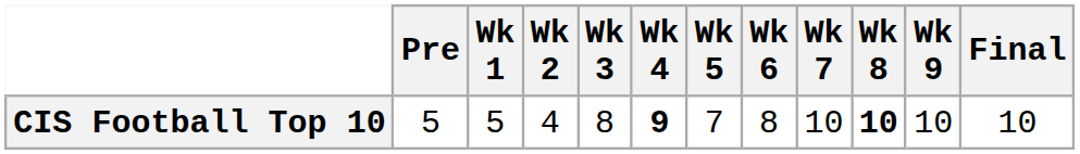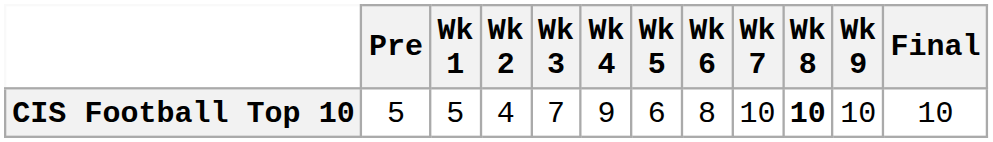 <table class="wikitable" style="white-space:nowrap;font-size:100%;">
 <tr>
 <th style="background:white; border-top-style:hidden; border-left-style:hidden;"> </th>
 <th>Pre</th>
 <th>Wk<br>1</th>
 <th>Wk<br>2</th>
 <th>Wk<br>3</th>
 <th>Wk<br>4</th>
 <th>Wk<br>5</th>
 <th>Wk<br>6</th>
 <th>Wk<br>7</th>
 <th>Wk<br>8</th>
 <th>Wk<br>9</th>
 <th>Final</th>
 </tr>
 <tr style="text-align:center;">
 <th>CIS Football Top 10</th>
 <td style="background:#FFF;">5</td>
 <td style="background:#FFF;">5</td>
 <td style="background:#FFF;">4</td>
-<td style="background:#FFF;">8</td>
-<td style="background:#FFF;"><strong>9</strong></td>
 <td style="background:#FFF;">7</td>
+<td style="background:#FFF;">9</td>
+<td style="background:#FFF;">6</td>
 <td style="background:#FFF;">8</td>
 <td style="background:#FFF;">10</td>
 <td style="background:#FFF;"><strong>10</strong></td>
 <td style="background:#FFF;">10</td>
 <td style="background:#FFF;">10</td>
 </tr>
 </table>
